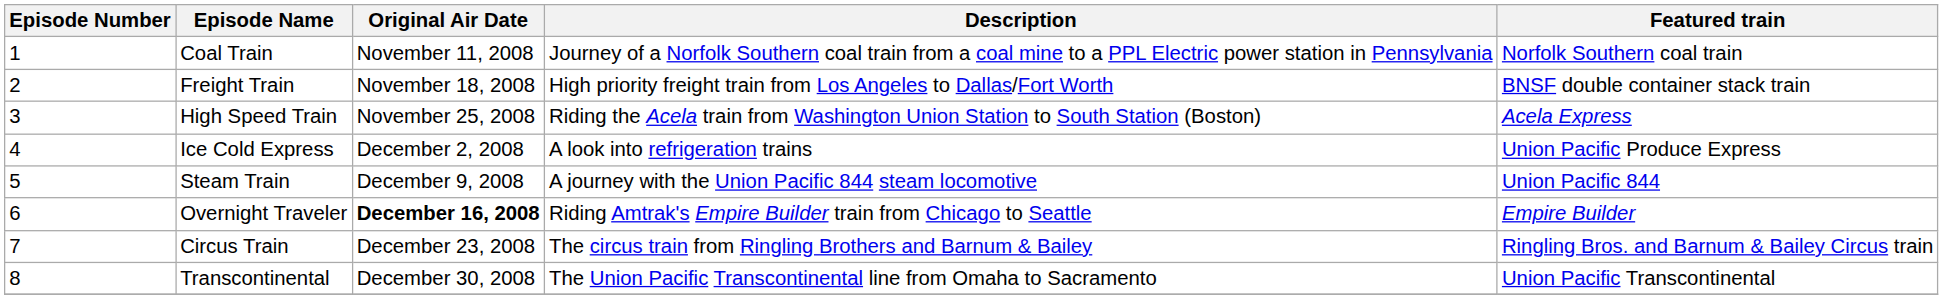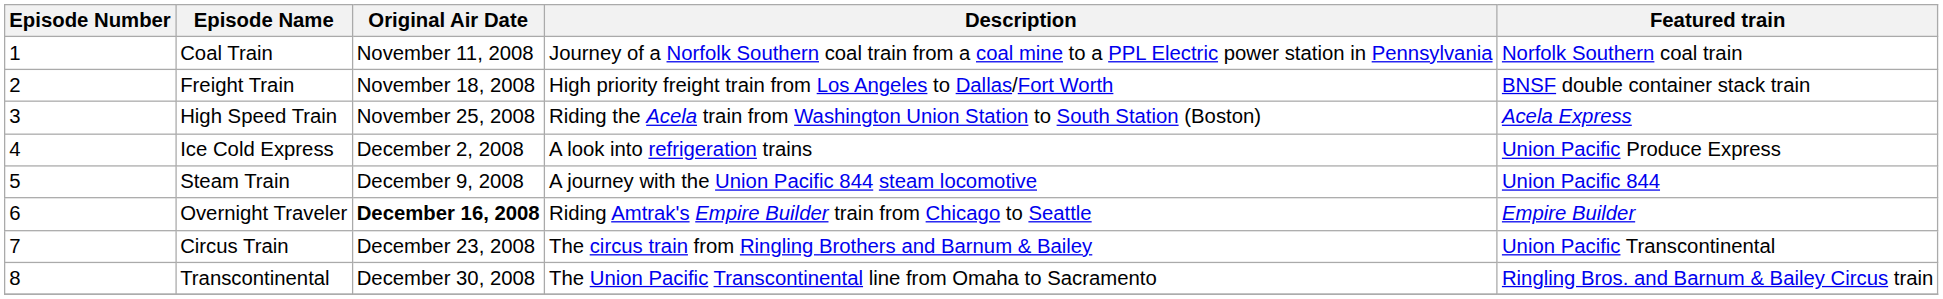 <table class="wikitable">
 <tr>
 <th>Episode Number</th>
 <th>Episode Name</th>
 <th>Original Air Date</th>
 <th>Description</th>
 <th>Featured train</th>
 </tr>
 <tr>
 <td style="background:white ">1</td>
 <td style="background:white ">Coal Train</td>
 <td style="background:white ">November 11, 2008</td>
 <td style="background:white ">Journey of a <a href='#'>Norfolk Southern</a> coal train from a <a href='#'>coal mine</a> to a <a href='#'>PPL Electric</a> power station in <a href='#'>Pennsylvania</a></td>
 <td style="background:white "><a href='#'>Norfolk Southern</a> coal train</td>
 </tr>
 <tr>
 <td style="background:white ">2</td>
 <td style="background:white ">Freight Train</td>
 <td style="background:white ">November 18, 2008</td>
 <td style="background:white ">High priority freight train from <a href='#'>Los Angeles</a> to <a href='#'>Dallas</a>/<a href='#'>Fort Worth</a></td>
 <td style="background:white "><a href='#'>BNSF</a> double container stack train</td>
 </tr>
 <tr>
 <td style="background:white ">3</td>
 <td style="background:white ">High Speed Train</td>
 <td style="background:white ">November 25, 2008</td>
 <td style="background:white ">Riding the <em><a href='#'>Acela</a></em> train from <a href='#'>Washington Union Station</a> to <a href='#'>South Station</a> (Boston)</td>
 <td style="background:white "><em><a href='#'>Acela Express</a></em></td>
 </tr>
 <tr>
 <td style="background:white ">4</td>
 <td style="background:white ">Ice Cold Express</td>
 <td style="background:white ">December 2, 2008</td>
 <td style="background:white ">A look into <a href='#'>refrigeration</a> trains</td>
 <td style="background:white "><a href='#'>Union Pacific</a> Produce Express</td>
 </tr>
 <tr>
 <td style="background:white ">5</td>
 <td style="background:white ">Steam Train</td>
 <td style="background:white ">December 9, 2008</td>
 <td style="background:white ">A journey with the <a href='#'>Union Pacific 844</a> <a href='#'>steam locomotive</a></td>
 <td style="background:white "><a href='#'>Union Pacific 844</a></td>
 </tr>
 <tr>
 <td style="background:white ">6</td>
 <td style="background:white ">Overnight Traveler</td>
 <td style="background:white "><strong>December 16, 2008</strong></td>
 <td style="background:white ">Riding <a href='#'>Amtrak's</a> <em><a href='#'>Empire Builder</a></em> train from <a href='#'>Chicago</a> to <a href='#'>Seattle</a></td>
 <td style="background:white "><em><a href='#'>Empire Builder</a></em></td>
 </tr>
 <tr>
 <td style="background:white ">7</td>
 <td style="background:white ">Circus Train</td>
 <td style="background:white ">December 23, 2008</td>
 <td style="background:white ">The <a href='#'>circus train</a> from <a href='#'>Ringling Brothers and Barnum & Bailey</a></td>
-<td style="background:white "><a href='#'>Ringling Bros. and Barnum & Bailey Circus</a> train</td>
+<td style="background:white "><a href='#'>Union Pacific</a> Transcontinental</td>
 </tr>
 <tr>
 <td style="background:white ">8</td>
 <td style="background:white ">Transcontinental</td>
 <td style="background:white ">December 30, 2008</td>
 <td style="background:white ">The <a href='#'>Union Pacific</a> <a href='#'>Transcontinental</a> line from Omaha to Sacramento</td>
-<td style="background:white "><a href='#'>Union Pacific</a> Transcontinental</td>
+<td style="background:white "><a href='#'>Ringling Bros. and Barnum & Bailey Circus</a> train</td>
 </tr>
 <tr>
 </tr>
 </table>
